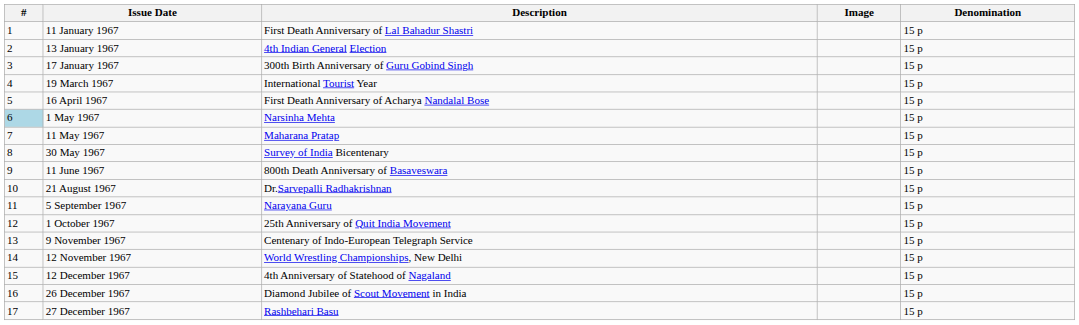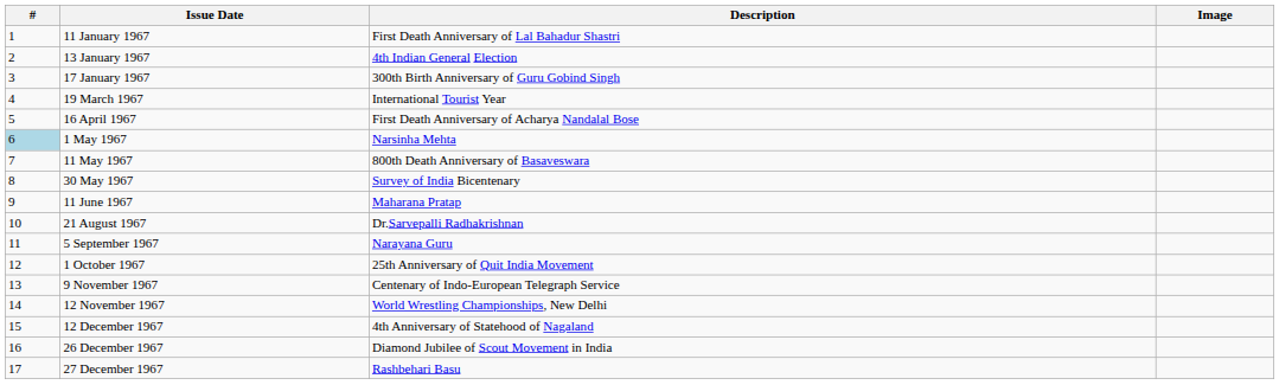 <table class = "wikitable" style = "text-align:justify" width = "98%">
 <tr>
 <th>#</th>
 <th>Issue Date</th>
 <th>Description</th>
 <th>Image</th>
-<th>Denomination</th>
 </tr>
 <tr>
 <td>1</td>
 <td>11 January 1967</td>
 <td>First Death Anniversary of <a href='#'>Lal Bahadur Shastri</a></td>
 <td></td>
-<td>15 p</td>
 </tr>
 <tr>
 <td>2</td>
 <td>13 January 1967</td>
 <td><a href='#'>4th Indian General</a> <a href='#'>Election</a></td>
 <td></td>
-<td>15 p</td>
 </tr>
 <tr>
 <td>3</td>
 <td>17 January 1967</td>
 <td>300th Birth Anniversary of <a href='#'>Guru Gobind Singh</a></td>
 <td></td>
-<td>15 p</td>
 </tr>
 <tr>
 <td>4</td>
 <td>19 March 1967</td>
 <td>International <a href='#'>Tourist</a> Year</td>
 <td></td>
-<td>15 p</td>
 </tr>
 <tr>
 <td>5</td>
 <td>16 April 1967</td>
 <td>First Death Anniversary of Acharya <a href='#'>Nandalal Bose</a></td>
 <td></td>
-<td>15 p</td>
 </tr>
 <tr>
 <td style="background: lightblue;">6</td>
 <td>1 May 1967</td>
 <td><a href='#'>Narsinha Mehta</a></td>
 <td></td>
-<td>15 p</td>
 </tr>
 <tr>
 <td>7</td>
 <td>11 May 1967</td>
-<td><a href='#'>Maharana Pratap</a></td>
+<td>800th Death Anniversary of <a href='#'>Basaveswara</a></td>
 <td></td>
-<td>15 p</td>
 </tr>
 <tr>
 <td>8</td>
 <td>30 May 1967</td>
 <td><a href='#'>Survey of India</a> Bicentenary</td>
 <td></td>
-<td>15 p</td>
 </tr>
 <tr>
 <td>9</td>
 <td>11 June 1967</td>
-<td>800th Death Anniversary of <a href='#'>Basaveswara</a></td>
+<td><a href='#'>Maharana Pratap</a></td>
 <td></td>
-<td>15 p</td>
 </tr>
 <tr>
 <td>10</td>
 <td>21 August 1967</td>
 <td>Dr.<a href='#'>Sarvepalli Radhakrishnan</a></td>
 <td></td>
-<td>15 p</td>
 </tr>
 <tr>
 <td>11</td>
 <td>5 September 1967</td>
 <td><a href='#'>Narayana Guru</a></td>
 <td></td>
-<td>15 p</td>
 </tr>
 <tr>
 <td>12</td>
 <td>1 October 1967</td>
 <td>25th Anniversary of <a href='#'>Quit India Movement</a></td>
 <td></td>
-<td>15 p</td>
 </tr>
 <tr>
 <td>13</td>
 <td>9 November 1967</td>
 <td>Centenary of Indo-European Telegraph Service</td>
 <td></td>
-<td>15 p</td>
 </tr>
 <tr>
 <td>14</td>
 <td>12 November 1967</td>
 <td><a href='#'>World Wrestling Championships</a>, New Delhi</td>
 <td></td>
-<td>15 p</td>
 </tr>
 <tr>
 <td>15</td>
 <td>12 December 1967</td>
 <td>4th Anniversary of Statehood of <a href='#'>Nagaland</a></td>
 <td></td>
-<td>15 p</td>
 </tr>
 <tr>
 <td>16</td>
 <td>26 December 1967</td>
 <td>Diamond Jubilee of <a href='#'>Scout Movement</a> in India</td>
 <td></td>
-<td>15 p</td>
 </tr>
 <tr>
 <td>17</td>
 <td>27 December 1967</td>
 <td><a href='#'>Rashbehari Basu</a></td>
 <td></td>
-<td>15 p</td>
 </tr>
 </table>
